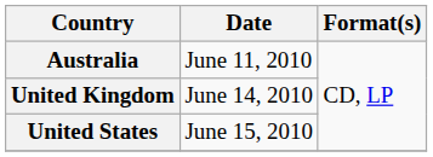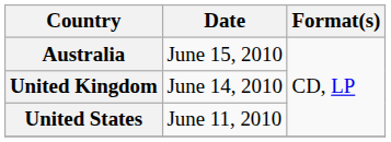 <table class="wikitable plainrowheaders sortable">
 <tr>
 <th>Country</th>
 <th>Date</th>
 <th>Format(s)</th>
 </tr>
 <tr>
 <th scope="row">Australia</th>
-<td>June 11, 2010</td>
+<td>June 15, 2010</td>
 <td rowspan="3">CD, <a href='#'>LP</a></td>
 </tr>
 <tr>
 <th scope="row">United Kingdom</th>
 <td>June 14, 2010</td>
 </tr>
 <tr>
 <th scope="row">United States</th>
-<td>June 15, 2010</td>
+<td>June 11, 2010</td>
 </tr>
 <tr>
 </tr>
 </table>
